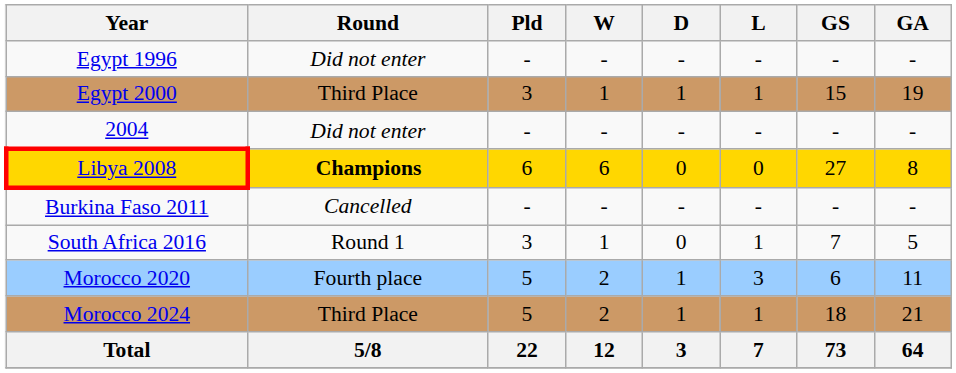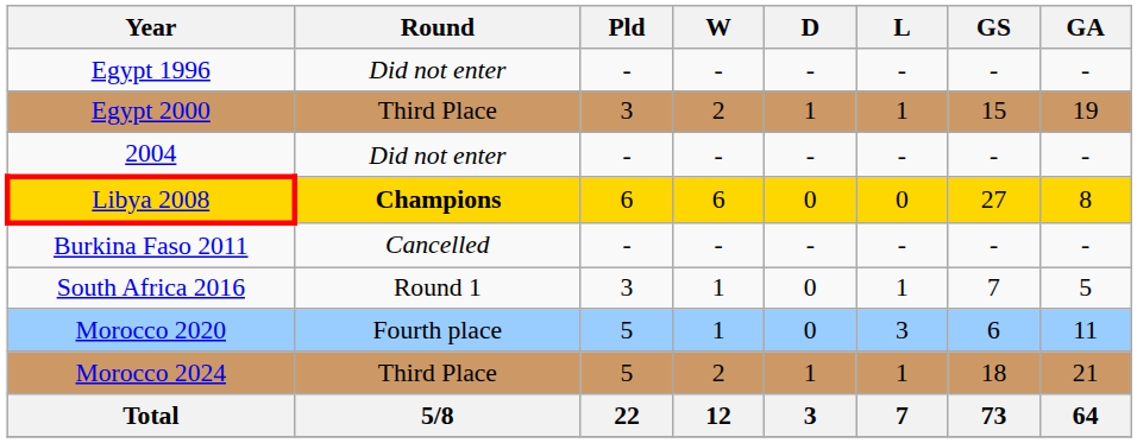 <table class="wikitable" width=50% style="text-align: center; font-size:90%;">
 <tr>
 <th width=25%>Year</th>
 <th width=25%>Round</th>
 <th width=8%>Pld</th>
 <th width=8%>W</th>
 <th width=8%>D</th>
 <th width=8%>L</th>
 <th width=8%>GS</th>
 <th width=8%>GA</th>
 </tr>
 <tr>
 <td><a href='#'>Egypt 1996</a></td>
 <td><em>Did not enter</em></td>
 <td>-</td>
 <td>-</td>
 <td>-</td>
 <td>-</td>
 <td>-</td>
 <td>-</td>
 </tr>
 <tr bgcolor="#cc9966">
 <td><a href='#'>Egypt 2000</a></td>
 <td>Third Place</td>
 <td>3</td>
-<td>1</td>
+<td>2</td>
 <td>1</td>
 <td>1</td>
 <td>15</td>
 <td>19</td>
 </tr>
 <tr>
 <td><a href='#'>2004</a></td>
 <td><em>Did not enter</em></td>
 <td>-</td>
 <td>-</td>
 <td>-</td>
 <td>-</td>
 <td>-</td>
 <td>-</td>
 </tr>
 <tr bgcolor=gold>
 <td style="border: 3px solid red"><a href='#'>Libya 2008</a></td>
 <td><strong>Champions</strong></td>
 <td>6</td>
 <td>6</td>
 <td>0</td>
 <td>0</td>
 <td>27</td>
 <td>8</td>
 </tr>
 <tr>
 <td><a href='#'>Burkina Faso 2011</a></td>
 <td><em>Cancelled</em></td>
 <td>-</td>
 <td>-</td>
 <td>-</td>
 <td>-</td>
 <td>-</td>
 <td>-</td>
 </tr>
 <tr>
 <td><a href='#'>South Africa 2016</a></td>
 <td>Round 1</td>
 <td>3</td>
 <td>1</td>
 <td>0</td>
 <td>1</td>
 <td>7</td>
 <td>5</td>
 </tr>
 <tr style="background:#9acdff;">
 <td><a href='#'>Morocco 2020</a></td>
 <td>Fourth place</td>
 <td>5</td>
-<td>2</td>
 <td>1</td>
+<td>0</td>
 <td>3</td>
 <td>6</td>
 <td>11</td>
 </tr>
 <tr bgcolor="#cc9966">
 <td><a href='#'>Morocco 2024</a></td>
 <td>Third Place</td>
 <td>5</td>
 <td>2</td>
 <td>1</td>
 <td>1</td>
 <td>18</td>
 <td>21</td>
 </tr>
 <tr>
 <th><strong>Total</strong></th>
 <th>5/8</th>
 <th>22</th>
 <th>12</th>
 <th>3</th>
 <th>7</th>
 <th>73</th>
 <th>64</th>
 </tr>
 <tr>
 </tr>
 </table>
